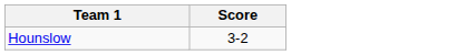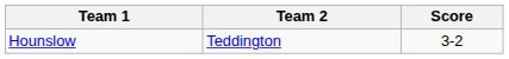 <table class="wikitable" style="font-size: 100%">
 <tr>
 <th width=200>Team 1</th>
+<th width=200>Team 2</th>
 <th width=100>Score</th>
 </tr>
 <tr>
 <td><a href='#'>Hounslow</a></td>
+<td><a href='#'>Teddington</a></td>
 <td align=center>3-2</td>
 </tr>
 </table>
